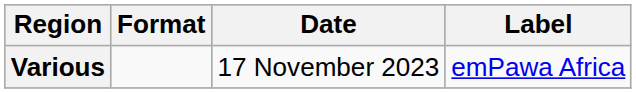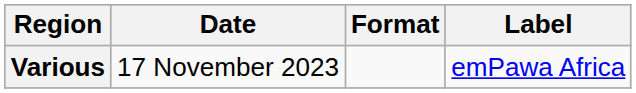 <table class="wikitable plainrowheaders">
 <tr>
 <th scope="col">Region</th>
+<th scope="col">Date</th>
 <th scope="col">Format</th>
-<th scope="col">Date</th>
 <th scope="col">Label</th>
 </tr>
 <tr>
 <th scope="row">Various</th>
+<td>17 November 2023</td>
 <td></td>
-<td>17 November 2023</td>
 <td><a href='#'>emPawa Africa</a></td>
 </tr>
 </table>
